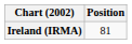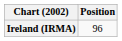 <table class="wikitable plainrowheaders" style="text-align:center">
 <tr>
 <th scope="col">Chart (2002)</th>
 <th scope="col">Position</th>
 </tr>
 <tr>
 <th scope="row">Ireland (IRMA)</th>
-<td>81</td>
+<td>96</td>
 </tr>
 </table>
